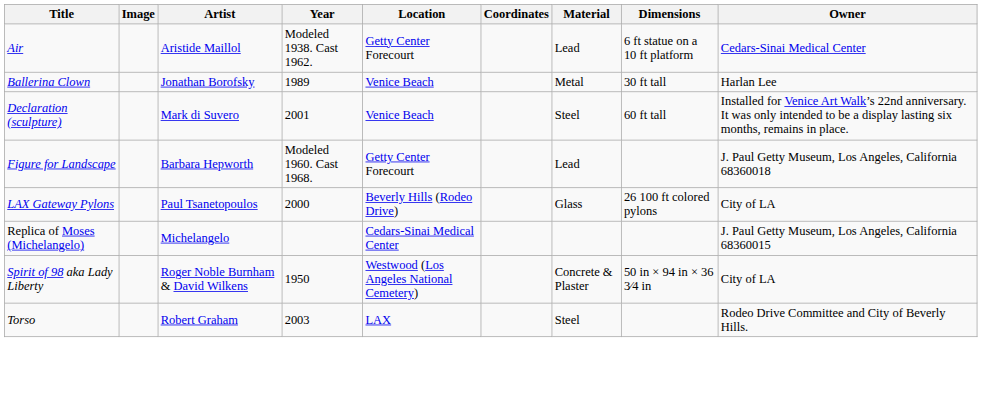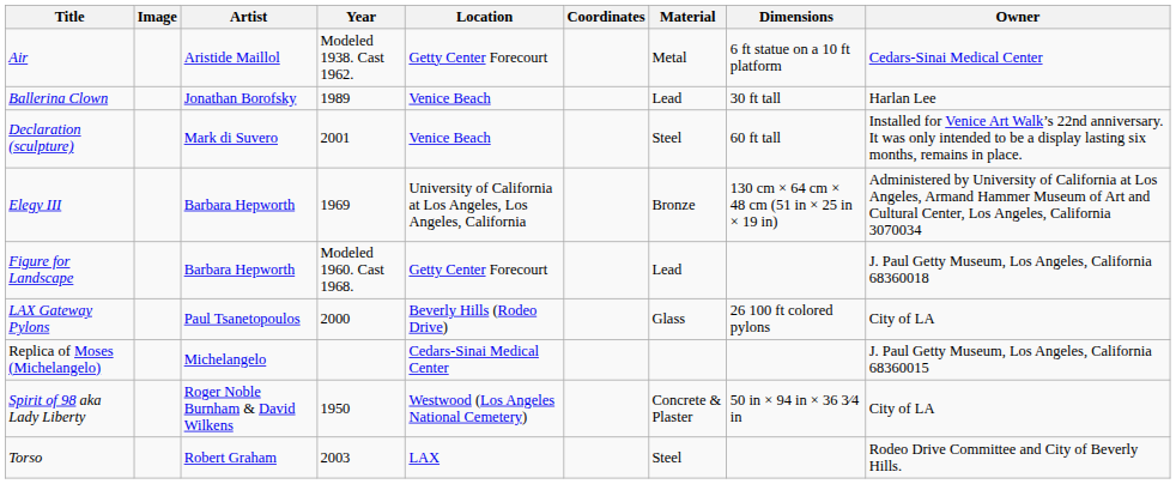 <table class="wikitable sortable">
 <tr>
 <th>Title</th>
 <th>Image</th>
 <th>Artist</th>
 <th>Year</th>
 <th>Location</th>
 <th>Coordinates</th>
 <th>Material</th>
 <th>Dimensions</th>
 <th>Owner</th>
 </tr>
 <tr>
 <td><em><a href='#'>Air</a></em></td>
 <td></td>
 <td><a href='#'>Aristide Maillol</a></td>
 <td>Modeled 1938. Cast 1962.</td>
 <td><a href='#'>Getty Center</a> Forecourt</td>
 <td><small></small></td>
-<td>Lead</td>
+<td>Metal</td>
 <td>6 ft statue on a 10 ft platform</td>
 <td><a href='#'>Cedars-Sinai Medical Center</a></td>
 </tr>
 <tr>
 <td><em><a href='#'>Ballerina Clown</a></em></td>
 <td></td>
 <td><a href='#'>Jonathan Borofsky</a></td>
 <td>1989</td>
 <td><a href='#'>Venice Beach</a></td>
 <td><small></small></td>
-<td>Metal</td>
+<td>Lead</td>
 <td>30 ft tall</td>
 <td>Harlan Lee</td>
 </tr>
 <tr>
 <td><em><a href='#'>Declaration (sculpture)</a></em></td>
 <td></td>
 <td><a href='#'>Mark di Suvero</a></td>
 <td>2001</td>
 <td><a href='#'>Venice Beach</a></td>
 <td><small></small></td>
 <td>Steel</td>
 <td>60 ft tall</td>
 <td>Installed for <a href='#'>Venice Art Walk</a>’s 22nd anniversary. It was only intended to be a display lasting six months, remains in place.</td>
+</tr>
+<tr>
+<td><em><a href='#'>Elegy III</a></em></td>
+<td></td>
+<td><a href='#'>Barbara Hepworth</a></td>
+<td>1969</td>
+<td>University of California at Los Angeles, Los Angeles, California</td>
+<td><small></small></td>
+<td>Bronze</td>
+<td>130 cm × 64 cm × 48 cm (51 in × 25 in × 19 in)</td>
+<td>Administered by University of California at Los Angeles, Armand Hammer Museum of Art and Cultural Center, Los Angeles, California 3070034</td>
 </tr>
 <tr>
 <td><em><a href='#'>Figure for Landscape</a></em></td>
 <td></td>
 <td><a href='#'>Barbara Hepworth</a></td>
 <td>Modeled 1960. Cast 1968.</td>
 <td><a href='#'>Getty Center</a> Forecourt</td>
 <td><small></small></td>
 <td>Lead</td>
 <td></td>
 <td>J. Paul Getty Museum, Los Angeles, California 68360018</td>
 </tr>
 <tr>
 <td><em><a href='#'>LAX Gateway Pylons</a></em></td>
 <td></td>
 <td><a href='#'>Paul Tsanetopoulos</a></td>
 <td>2000</td>
 <td><a href='#'>Beverly Hills</a> (<a href='#'>Rodeo Drive</a>)</td>
 <td><small></small></td>
 <td>Glass</td>
 <td>26 100 ft colored pylons</td>
 <td>City of LA</td>
 </tr>
 <tr>
 <td>Replica of <a href='#'>Moses (Michelangelo)</a></td>
 <td></td>
 <td><a href='#'>Michelangelo</a></td>
 <td></td>
 <td><a href='#'>Cedars-Sinai Medical Center</a></td>
 <td></td>
 <td></td>
 <td></td>
 <td>J. Paul Getty Museum, Los Angeles, California 68360015</td>
 </tr>
 <tr>
 <td><em><a href='#'>Spirit of 98</a> aka Lady Liberty</em></td>
 <td></td>
 <td><a href='#'>Roger Noble Burnham</a> & <a href='#'>David Wilkens</a></td>
 <td>1950</td>
 <td><a href='#'>Westwood</a> (<a href='#'>Los Angeles National Cemetery</a>)</td>
 <td><small></small></td>
 <td>Concrete & Plaster</td>
 <td>50 in × 94 in × 36 3⁄4 in</td>
 <td>City of LA</td>
 </tr>
 <tr>
 <td><em>Torso</em></td>
 <td></td>
 <td><a href='#'>Robert Graham</a></td>
 <td>2003</td>
 <td><a href='#'>LAX</a></td>
 <td><small></small></td>
 <td>Steel</td>
 <td></td>
 <td>Rodeo Drive Committee and City of Beverly Hills.</td>
 </tr>
 </table>
